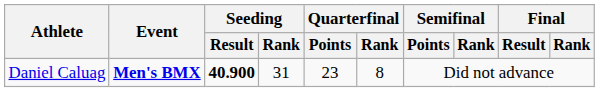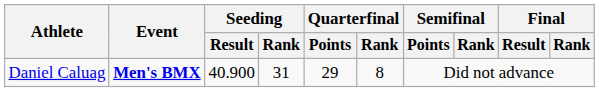 <table class=wikitable style="font-size:90%">
 <tr>
 <th rowspan="2">Athlete</th>
 <th rowspan="2">Event</th>
 <th colspan="2">Seeding</th>
 <th colspan="2">Quarterfinal</th>
 <th colspan="2">Semifinal</th>
 <th colspan="2">Final</th>
 </tr>
 <tr style="font-size:95%">
 <th>Result</th>
 <th>Rank</th>
 <th>Points</th>
 <th>Rank</th>
 <th>Points</th>
 <th>Rank</th>
 <th>Result</th>
 <th>Rank</th>
 </tr>
 <tr align=center>
 <td align=left><a href='#'>Daniel Caluag</a></td>
 <td align=left><strong><a href='#'>Men's BMX</a></strong></td>
-<td><strong>40.900</strong></td>
+<td>40.900</td>
 <td>31</td>
-<td>23</td>
+<td>29</td>
 <td>8</td>
 <td colspan=4>Did not advance</td>
 </tr>
 </table>
